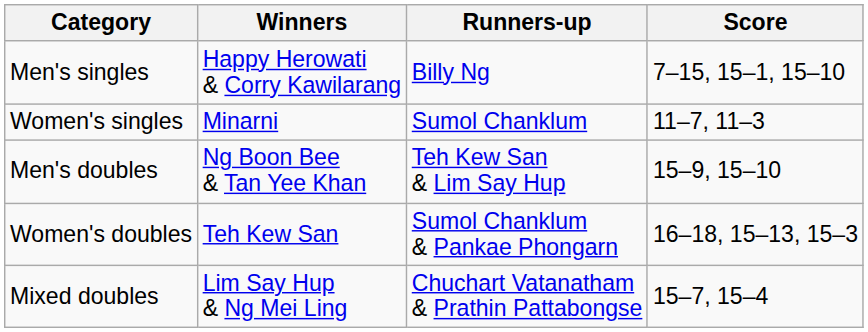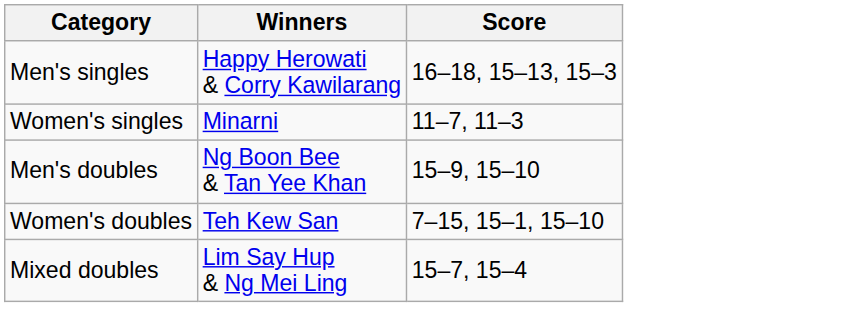 <table class="wikitable">
 <tr>
 <th>Category</th>
 <th>Winners</th>
-<th>Runners-up</th>
 <th>Score</th>
 </tr>
 <tr>
 <td>Men's singles</td>
 <td> <a href='#'>Happy Herowati</a><br> & <a href='#'>Corry Kawilarang</a></td>
-<td> <a href='#'>Billy Ng</a></td>
-<td>7–15, 15–1, 15–10</td>
+<td>16–18, 15–13, 15–3</td>
 </tr>
 <tr>
 <td>Women's singles</td>
 <td> <a href='#'>Minarni</a></td>
-<td> <a href='#'>Sumol Chanklum</a></td>
 <td>11–7, 11–3</td>
 </tr>
 <tr>
 <td>Men's doubles</td>
 <td> <a href='#'>Ng Boon Bee </a><br> & <a href='#'>Tan Yee Khan</a></td>
-<td> <a href='#'>Teh Kew San</a><br> & <a href='#'>Lim Say Hup</a></td>
 <td>15–9, 15–10</td>
 </tr>
 <tr>
 <td>Women's doubles</td>
 <td> <a href='#'>Teh Kew San</a></td>
-<td> <a href='#'>Sumol Chanklum</a><br> & <a href='#'>Pankae Phongarn</a></td>
-<td>16–18, 15–13, 15–3</td>
+<td>7–15, 15–1, 15–10</td>
 </tr>
 <tr>
 <td>Mixed doubles</td>
 <td> <a href='#'>Lim Say Hup</a><br> & <a href='#'>Ng Mei Ling</a></td>
-<td> <a href='#'>Chuchart Vatanatham</a><br> & <a href='#'>Prathin Pattabongse</a></td>
 <td>15–7, 15–4</td>
 </tr>
 </table>
